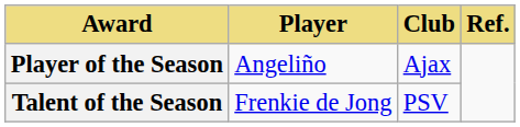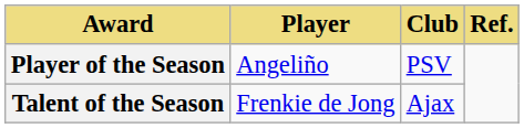 <table class="wikitable">
 <tr>
 <th style="background-color: #eedd82">Award</th>
 <th style="background-color: #eedd82">Player</th>
 <th style="background-color: #eedd82">Club</th>
 <th style="background-color: #eedd82">Ref.</th>
 </tr>
 <tr>
 <th>Player of the Season</th>
 <td> <a href='#'>Angeliño</a></td>
-<td><a href='#'>Ajax</a></td>
+<td><a href='#'>PSV</a></td>
 <td rowspan="2"></td>
 </tr>
 <tr>
 <th>Talent of the Season</th>
 <td> <a href='#'>Frenkie de Jong</a></td>
-<td><a href='#'>PSV</a></td>
+<td><a href='#'>Ajax</a></td>
 </tr>
 </table>
